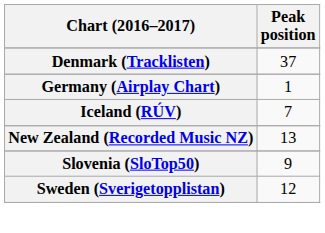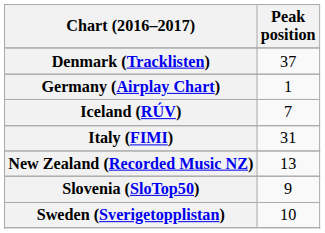 <table class="wikitable sortable plainrowheaders" style="text-align:center">
 <tr>
 <th scope="col">Chart (2016–2017)</th>
 <th scope="col">Peak<br> position</th>
 </tr>
 <tr>
 </tr>
 <tr>
 </tr>
 <tr>
 </tr>
 <tr>
 </tr>
 <tr>
 </tr>
 <tr>
 </tr>
 <tr>
 </tr>
 <tr>
 </tr>
 <tr>
 </tr>
 <tr>
 </tr>
 <tr>
 <th scope="row">Denmark (<a href='#'>Tracklisten</a>)</th>
 <td>37</td>
 </tr>
 <tr>
 </tr>
 <tr>
 <th scope="row">Germany (<a href='#'>Airplay Chart</a>)</th>
 <td>1</td>
 </tr>
 <tr>
 <th scope="row">Iceland (<a href='#'>RÚV</a>)</th>
 <td>7</td>
 </tr>
 <tr>
 </tr>
 <tr>
+<th scope="row">Italy (<a href='#'>FIMI</a>)</th>
+<td>31</td>
+</tr>
+<tr>
 </tr>
 <tr>
 </tr>
 <tr>
 <th scope="row">New Zealand (<a href='#'>Recorded Music NZ</a>)</th>
 <td>13</td>
 </tr>
 <tr>
 </tr>
 <tr>
 </tr>
 <tr>
 </tr>
 <tr>
 </tr>
 <tr>
 </tr>
 <tr>
 <th scope="row">Slovenia (<a href='#'>SloTop50</a>)</th>
 <td>9</td>
 </tr>
 <tr>
 <th scope="row">Sweden (<a href='#'>Sverigetopplistan</a>)</th>
-<td>12</td>
+<td>10</td>
 </tr>
 <tr>
 </tr>
 <tr>
 </tr>
 <tr>
 </tr>
 <tr>
 </tr>
 <tr>
 </tr>
 <tr>
 </tr>
 <tr>
 </tr>
 <tr>
 </tr>
 <tr>
 </tr>
 </table>
